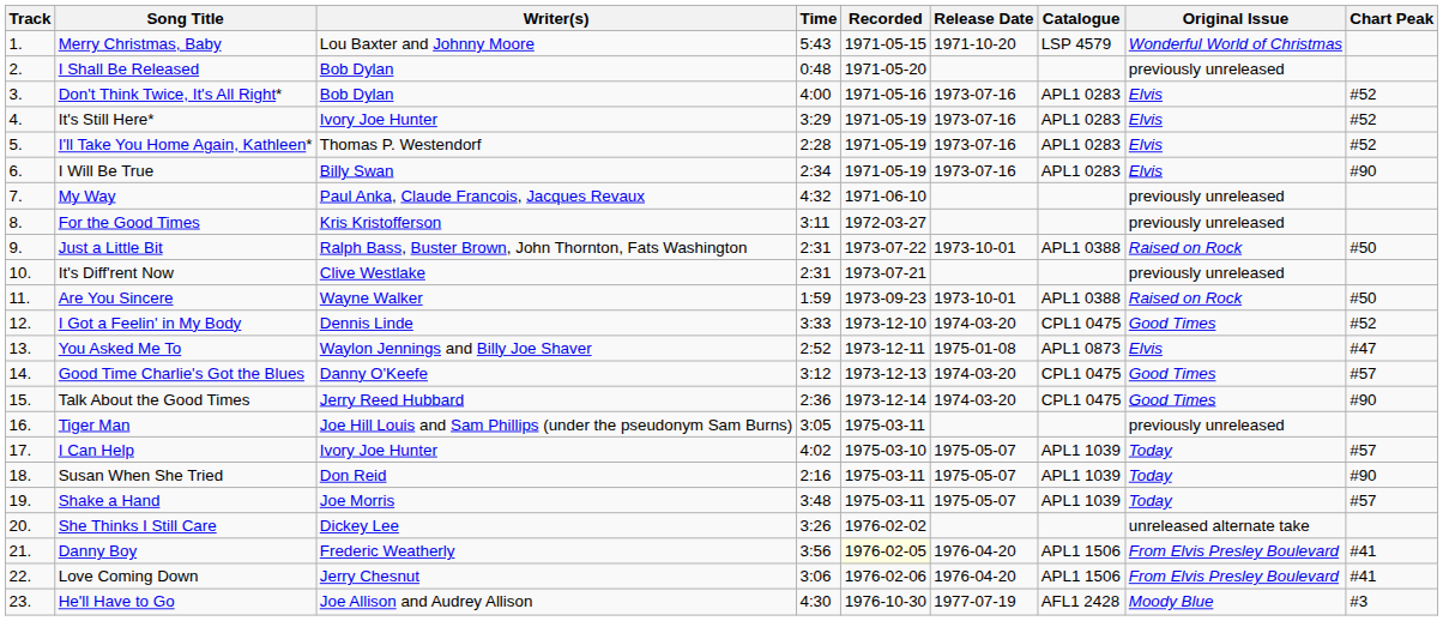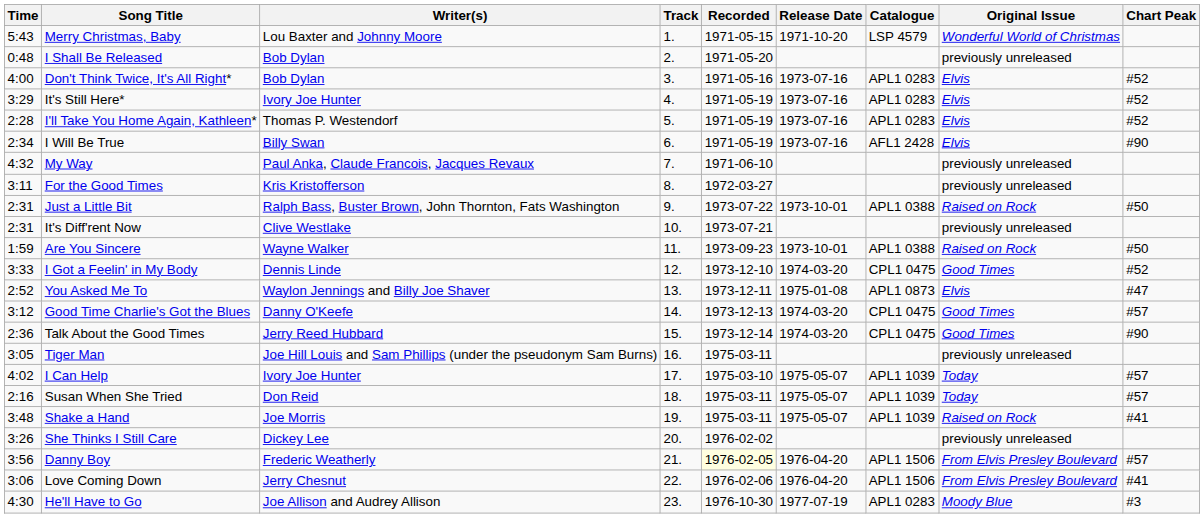 <table class="wikitable" style="font-size:95%;">
 <tr>
-<th>Track</th>
+<th>Time</th>
 <th>Song Title</th>
 <th>Writer(s)</th>
-<th>Time</th>
+<th>Track</th>
 <th>Recorded</th>
 <th>Release Date</th>
 <th>Catalogue</th>
 <th>Original Issue</th>
 <th>Chart Peak</th>
 </tr>
 <tr>
-<td>1.</td>
+<td>5:43</td>
 <td><a href='#'>Merry Christmas, Baby</a></td>
 <td>Lou Baxter and <a href='#'>Johnny Moore</a></td>
-<td>5:43</td>
+<td>1.</td>
 <td>1971-05-15</td>
 <td>1971-10-20</td>
 <td>LSP 4579</td>
 <td><em><a href='#'>Wonderful World of Christmas</a></em></td>
 <td></td>
 </tr>
 <tr>
-<td>2.</td>
+<td>0:48</td>
 <td><a href='#'>I Shall Be Released</a></td>
 <td><a href='#'>Bob Dylan</a></td>
-<td>0:48</td>
+<td>2.</td>
 <td>1971-05-20</td>
 <td></td>
 <td></td>
 <td>previously unreleased</td>
 <td></td>
 </tr>
 <tr>
-<td>3.</td>
+<td>4:00</td>
 <td><a href='#'>Don't Think Twice, It's All Right</a>*</td>
 <td><a href='#'>Bob Dylan</a></td>
-<td>4:00</td>
+<td>3.</td>
 <td>1971-05-16</td>
 <td>1973-07-16</td>
 <td>APL1 0283</td>
 <td><em><a href='#'>Elvis</a></em></td>
 <td>#52</td>
 </tr>
 <tr>
-<td>4.</td>
+<td>3:29</td>
 <td>It's Still Here*</td>
 <td><a href='#'>Ivory Joe Hunter</a></td>
-<td>3:29</td>
+<td>4.</td>
 <td>1971-05-19</td>
 <td>1973-07-16</td>
 <td>APL1 0283</td>
 <td><em><a href='#'>Elvis</a></em></td>
 <td>#52</td>
 </tr>
 <tr>
-<td>5.</td>
+<td>2:28</td>
 <td><a href='#'>I'll Take You Home Again, Kathleen</a>*</td>
 <td>Thomas P. Westendorf</td>
-<td>2:28</td>
+<td>5.</td>
 <td>1971-05-19</td>
 <td>1973-07-16</td>
 <td>APL1 0283</td>
 <td><em><a href='#'>Elvis</a></em></td>
 <td>#52</td>
 </tr>
 <tr>
-<td>6.</td>
+<td>2:34</td>
 <td>I Will Be True</td>
 <td><a href='#'>Billy Swan</a></td>
-<td>2:34</td>
+<td>6.</td>
 <td>1971-05-19</td>
 <td>1973-07-16</td>
-<td>APL1 0283</td>
+<td>AFL1 2428</td>
 <td><em><a href='#'>Elvis</a></em></td>
 <td>#90</td>
 </tr>
 <tr>
-<td>7.</td>
+<td>4:32</td>
 <td><a href='#'>My Way</a></td>
 <td><a href='#'>Paul Anka</a>, <a href='#'>Claude Francois</a>, <a href='#'>Jacques Revaux</a></td>
-<td>4:32</td>
+<td>7.</td>
 <td>1971-06-10</td>
 <td></td>
 <td></td>
 <td>previously unreleased</td>
 <td></td>
 </tr>
 <tr>
-<td>8.</td>
+<td>3:11</td>
 <td><a href='#'>For the Good Times</a></td>
 <td><a href='#'>Kris Kristofferson</a></td>
-<td>3:11</td>
+<td>8.</td>
 <td>1972-03-27</td>
 <td></td>
 <td></td>
 <td>previously unreleased</td>
 <td></td>
 </tr>
 <tr>
-<td>9.</td>
+<td>2:31</td>
 <td><a href='#'>Just a Little Bit</a></td>
 <td><a href='#'>Ralph Bass</a>, <a href='#'>Buster Brown</a>, John Thornton, Fats Washington</td>
-<td>2:31</td>
+<td>9.</td>
 <td>1973-07-22</td>
 <td>1973-10-01</td>
 <td>APL1 0388</td>
 <td><em><a href='#'>Raised on Rock</a></em></td>
 <td>#50</td>
 </tr>
 <tr>
-<td>10.</td>
+<td>2:31</td>
 <td>It's Diff'rent Now</td>
 <td><a href='#'>Clive Westlake</a></td>
-<td>2:31</td>
+<td>10.</td>
 <td>1973-07-21</td>
 <td></td>
 <td></td>
 <td>previously unreleased</td>
 <td></td>
 </tr>
 <tr>
-<td>11.</td>
+<td>1:59</td>
 <td><a href='#'>Are You Sincere</a></td>
 <td><a href='#'>Wayne Walker</a></td>
-<td>1:59</td>
+<td>11.</td>
 <td>1973-09-23</td>
 <td>1973-10-01</td>
 <td>APL1 0388</td>
 <td><em><a href='#'>Raised on Rock</a></em></td>
 <td>#50</td>
 </tr>
 <tr>
-<td>12.</td>
+<td>3:33</td>
 <td><a href='#'>I Got a Feelin' in My Body</a></td>
 <td><a href='#'>Dennis Linde</a></td>
-<td>3:33</td>
+<td>12.</td>
 <td>1973-12-10</td>
 <td>1974-03-20</td>
 <td>CPL1 0475</td>
 <td><em><a href='#'>Good Times</a></em></td>
 <td>#52</td>
 </tr>
 <tr>
-<td>13.</td>
+<td>2:52</td>
 <td><a href='#'>You Asked Me To</a></td>
 <td><a href='#'>Waylon Jennings</a> and <a href='#'>Billy Joe Shaver</a></td>
-<td>2:52</td>
+<td>13.</td>
 <td>1973-12-11</td>
 <td>1975-01-08</td>
 <td>APL1 0873</td>
 <td><em><a href='#'>Elvis</a></em></td>
 <td>#47</td>
 </tr>
 <tr>
-<td>14.</td>
+<td>3:12</td>
 <td><a href='#'>Good Time Charlie's Got the Blues</a></td>
 <td><a href='#'>Danny O'Keefe</a></td>
-<td>3:12</td>
+<td>14.</td>
 <td>1973-12-13</td>
 <td>1974-03-20</td>
 <td>CPL1 0475</td>
 <td><em><a href='#'>Good Times</a></em></td>
 <td>#57</td>
 </tr>
 <tr>
-<td>15.</td>
+<td>2:36</td>
 <td>Talk About the Good Times</td>
 <td><a href='#'>Jerry Reed Hubbard</a></td>
-<td>2:36</td>
+<td>15.</td>
 <td>1973-12-14</td>
 <td>1974-03-20</td>
 <td>CPL1 0475</td>
 <td><em><a href='#'>Good Times</a></em></td>
 <td>#90</td>
 </tr>
 <tr>
-<td>16.</td>
+<td>3:05</td>
 <td><a href='#'>Tiger Man</a></td>
 <td><a href='#'>Joe Hill Louis</a> and <a href='#'>Sam Phillips</a> (under the pseudonym Sam Burns)</td>
-<td>3:05</td>
+<td>16.</td>
 <td>1975-03-11</td>
 <td></td>
 <td></td>
 <td>previously unreleased</td>
 <td></td>
 </tr>
 <tr>
-<td>17.</td>
+<td>4:02</td>
 <td><a href='#'>I Can Help</a></td>
 <td><a href='#'>Ivory Joe Hunter</a></td>
-<td>4:02</td>
+<td>17.</td>
 <td>1975-03-10</td>
 <td>1975-05-07</td>
 <td>APL1 1039</td>
 <td><em><a href='#'>Today</a></em></td>
 <td>#57</td>
 </tr>
 <tr>
-<td>18.</td>
+<td>2:16</td>
 <td>Susan When She Tried</td>
 <td><a href='#'>Don Reid</a></td>
-<td>2:16</td>
-<td>1975-03-11</td>
-<td>1975-05-07</td>
-<td>APL1 1039</td>
-<td><em><a href='#'>Today</a></em></td>
-<td>#90</td>
-</tr>
-<tr>
-<td>19.</td>
-<td><a href='#'>Shake a Hand</a></td>
-<td><a href='#'>Joe Morris</a></td>
-<td>3:48</td>
+<td>18.</td>
 <td>1975-03-11</td>
 <td>1975-05-07</td>
 <td>APL1 1039</td>
 <td><em><a href='#'>Today</a></em></td>
 <td>#57</td>
 </tr>
 <tr>
-<td>20.</td>
+<td>3:48</td>
+<td><a href='#'>Shake a Hand</a></td>
+<td><a href='#'>Joe Morris</a></td>
+<td>19.</td>
+<td>1975-03-11</td>
+<td>1975-05-07</td>
+<td>APL1 1039</td>
+<td><em><a href='#'>Raised on Rock</a></em></td>
+<td>#41</td>
+</tr>
+<tr>
+<td>3:26</td>
 <td><a href='#'>She Thinks I Still Care</a></td>
 <td><a href='#'>Dickey Lee</a></td>
-<td>3:26</td>
+<td>20.</td>
 <td>1976-02-02</td>
 <td></td>
 <td></td>
-<td>unreleased alternate take</td>
+<td>previously unreleased</td>
 <td></td>
 </tr>
 <tr>
-<td>21.</td>
+<td>3:56</td>
 <td><a href='#'>Danny Boy</a></td>
 <td><a href='#'>Frederic Weatherly</a></td>
-<td>3:56</td>
+<td>21.</td>
 <td style="background: lightyellow;">1976-02-05</td>
 <td>1976-04-20</td>
 <td>APL1 1506</td>
 <td><em><a href='#'>From Elvis Presley Boulevard</a></em></td>
-<td>#41</td>
+<td>#57</td>
 </tr>
 <tr>
-<td>22.</td>
+<td>3:06</td>
 <td>Love Coming Down</td>
 <td><a href='#'>Jerry Chesnut</a></td>
-<td>3:06</td>
+<td>22.</td>
 <td>1976-02-06</td>
 <td>1976-04-20</td>
 <td>APL1 1506</td>
 <td><em><a href='#'>From Elvis Presley Boulevard</a></em></td>
 <td>#41</td>
 </tr>
 <tr>
-<td>23.</td>
+<td>4:30</td>
 <td><a href='#'>He'll Have to Go</a></td>
 <td><a href='#'>Joe Allison</a> and Audrey Allison</td>
-<td>4:30</td>
+<td>23.</td>
 <td>1976-10-30</td>
 <td>1977-07-19</td>
-<td>AFL1 2428</td>
+<td>APL1 0283</td>
 <td><em><a href='#'>Moody Blue</a></em></td>
 <td>#3</td>
 </tr>
 </table>
